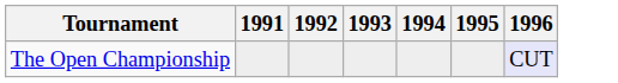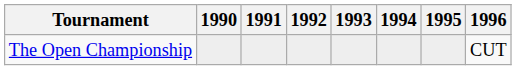 <table class="wikitable" style="font-size:95%;text-align:center;">
 <tr>
 <th>Tournament</th>
+<th>1990</th>
 <th>1991</th>
 <th>1992</th>
 <th>1993</th>
 <th>1994</th>
 <th>1995</th>
 <th>1996</th>
 </tr>
 <tr>
 <td align=left><a href='#'>The Open Championship</a></td>
 <td style="background:#eeeeee;"></td>
 <td style="background:#eeeeee;"></td>
 <td style="background:#eeeeee;"></td>
 <td style="background:#eeeeee;"></td>
 <td style="background:#eeeeee;"></td>
-<td style="background: lavender;">CUT</td>
+<td style="background:#eeeeee;"></td>
+<td>CUT</td>
 </tr>
 </table>
